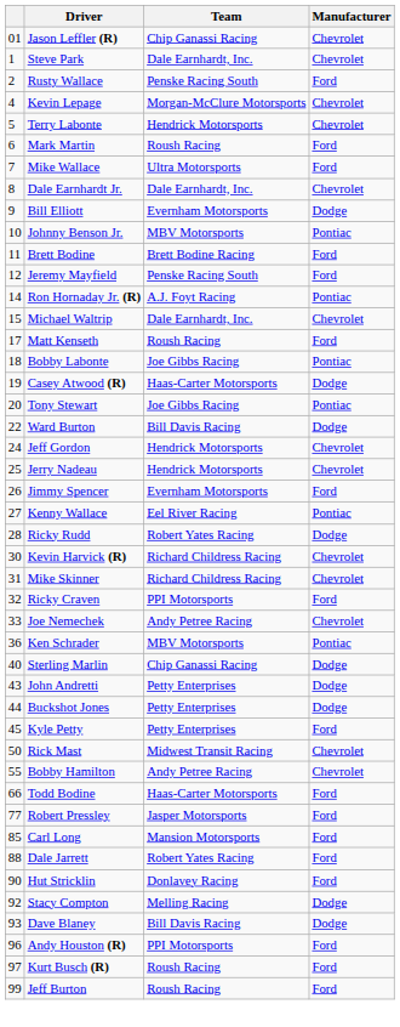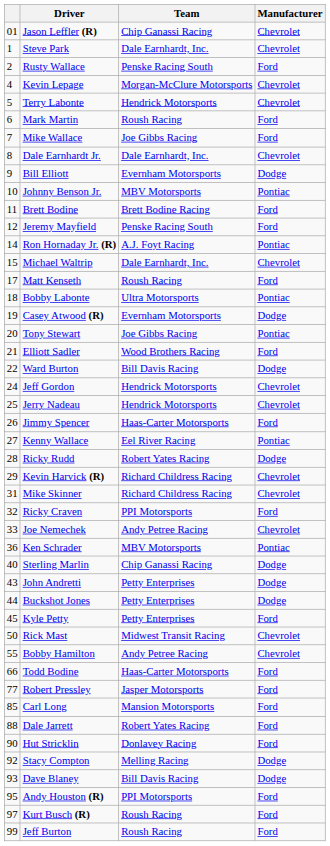 <table class="wikitable" style="font-size:95%">
 <tr>
 <th></th>
 <th>Driver</th>
 <th>Team</th>
 <th>Manufacturer</th>
 </tr>
 <tr>
 <td>01</td>
 <td><a href='#'>Jason Leffler</a> <strong>(R)</strong></td>
 <td><a href='#'>Chip Ganassi Racing</a></td>
 <td><a href='#'>Chevrolet</a></td>
 </tr>
 <tr>
 <td>1</td>
 <td><a href='#'>Steve Park</a></td>
 <td><a href='#'>Dale Earnhardt, Inc.</a></td>
 <td><a href='#'>Chevrolet</a></td>
 </tr>
 <tr>
 <td>2</td>
 <td><a href='#'>Rusty Wallace</a></td>
 <td><a href='#'>Penske Racing South</a></td>
 <td><a href='#'>Ford</a></td>
 </tr>
 <tr>
 <td>4</td>
 <td><a href='#'>Kevin Lepage</a></td>
 <td><a href='#'>Morgan-McClure Motorsports</a></td>
 <td><a href='#'>Chevrolet</a></td>
 </tr>
 <tr>
 <td>5</td>
 <td><a href='#'>Terry Labonte</a></td>
 <td><a href='#'>Hendrick Motorsports</a></td>
 <td><a href='#'>Chevrolet</a></td>
 </tr>
 <tr>
 <td>6</td>
 <td><a href='#'>Mark Martin</a></td>
 <td><a href='#'>Roush Racing</a></td>
 <td><a href='#'>Ford</a></td>
 </tr>
 <tr>
 <td>7</td>
 <td><a href='#'>Mike Wallace</a></td>
-<td><a href='#'>Ultra Motorsports</a></td>
+<td><a href='#'>Joe Gibbs Racing</a></td>
 <td><a href='#'>Ford</a></td>
 </tr>
 <tr>
 <td>8</td>
 <td><a href='#'>Dale Earnhardt Jr.</a></td>
 <td><a href='#'>Dale Earnhardt, Inc.</a></td>
 <td><a href='#'>Chevrolet</a></td>
 </tr>
 <tr>
 <td>9</td>
 <td><a href='#'>Bill Elliott</a></td>
 <td><a href='#'>Evernham Motorsports</a></td>
 <td><a href='#'>Dodge</a></td>
 </tr>
 <tr>
 <td>10</td>
 <td><a href='#'>Johnny Benson Jr.</a></td>
 <td><a href='#'>MBV Motorsports</a></td>
 <td><a href='#'>Pontiac</a></td>
 </tr>
 <tr>
 <td>11</td>
 <td><a href='#'>Brett Bodine</a></td>
 <td><a href='#'>Brett Bodine Racing</a></td>
 <td><a href='#'>Ford</a></td>
 </tr>
 <tr>
 <td>12</td>
 <td><a href='#'>Jeremy Mayfield</a></td>
 <td><a href='#'>Penske Racing South</a></td>
 <td><a href='#'>Ford</a></td>
 </tr>
 <tr>
 <td>14</td>
 <td><a href='#'>Ron Hornaday Jr.</a> <strong>(R)</strong></td>
 <td><a href='#'>A.J. Foyt Racing</a></td>
 <td><a href='#'>Pontiac</a></td>
 </tr>
 <tr>
 <td>15</td>
 <td><a href='#'>Michael Waltrip</a></td>
 <td><a href='#'>Dale Earnhardt, Inc.</a></td>
 <td><a href='#'>Chevrolet</a></td>
 </tr>
 <tr>
 <td>17</td>
 <td><a href='#'>Matt Kenseth</a></td>
 <td><a href='#'>Roush Racing</a></td>
 <td><a href='#'>Ford</a></td>
 </tr>
 <tr>
 <td>18</td>
 <td><a href='#'>Bobby Labonte</a></td>
-<td><a href='#'>Joe Gibbs Racing</a></td>
+<td><a href='#'>Ultra Motorsports</a></td>
 <td><a href='#'>Pontiac</a></td>
 </tr>
 <tr>
 <td>19</td>
 <td><a href='#'>Casey Atwood</a> <strong>(R)</strong></td>
-<td><a href='#'>Haas-Carter Motorsports</a></td>
+<td><a href='#'>Evernham Motorsports</a></td>
 <td><a href='#'>Dodge</a></td>
 </tr>
 <tr>
 <td>20</td>
 <td><a href='#'>Tony Stewart</a></td>
 <td><a href='#'>Joe Gibbs Racing</a></td>
 <td><a href='#'>Pontiac</a></td>
+</tr>
+<tr>
+<td>21</td>
+<td><a href='#'>Elliott Sadler</a></td>
+<td><a href='#'>Wood Brothers Racing</a></td>
+<td><a href='#'>Ford</a></td>
 </tr>
 <tr>
 <td>22</td>
 <td><a href='#'>Ward Burton</a></td>
 <td><a href='#'>Bill Davis Racing</a></td>
 <td><a href='#'>Dodge</a></td>
 </tr>
 <tr>
 <td>24</td>
 <td><a href='#'>Jeff Gordon</a></td>
 <td><a href='#'>Hendrick Motorsports</a></td>
 <td><a href='#'>Chevrolet</a></td>
 </tr>
 <tr>
 <td>25</td>
 <td><a href='#'>Jerry Nadeau</a></td>
 <td><a href='#'>Hendrick Motorsports</a></td>
 <td><a href='#'>Chevrolet</a></td>
 </tr>
 <tr>
 <td>26</td>
 <td><a href='#'>Jimmy Spencer</a></td>
-<td><a href='#'>Evernham Motorsports</a></td>
+<td><a href='#'>Haas-Carter Motorsports</a></td>
 <td><a href='#'>Ford</a></td>
 </tr>
 <tr>
 <td>27</td>
 <td><a href='#'>Kenny Wallace</a></td>
 <td><a href='#'>Eel River Racing</a></td>
 <td><a href='#'>Pontiac</a></td>
 </tr>
 <tr>
 <td>28</td>
 <td><a href='#'>Ricky Rudd</a></td>
 <td><a href='#'>Robert Yates Racing</a></td>
 <td><a href='#'>Dodge</a></td>
 </tr>
 <tr>
-<td>30</td>
+<td>29</td>
 <td><a href='#'>Kevin Harvick</a> <strong>(R)</strong></td>
 <td><a href='#'>Richard Childress Racing</a></td>
 <td><a href='#'>Chevrolet</a></td>
 </tr>
 <tr>
 <td>31</td>
 <td><a href='#'>Mike Skinner</a></td>
 <td><a href='#'>Richard Childress Racing</a></td>
 <td><a href='#'>Chevrolet</a></td>
 </tr>
 <tr>
 <td>32</td>
 <td><a href='#'>Ricky Craven</a></td>
 <td><a href='#'>PPI Motorsports</a></td>
 <td><a href='#'>Ford</a></td>
 </tr>
 <tr>
 <td>33</td>
 <td><a href='#'>Joe Nemechek</a></td>
 <td><a href='#'>Andy Petree Racing</a></td>
 <td><a href='#'>Chevrolet</a></td>
 </tr>
 <tr>
 <td>36</td>
 <td><a href='#'>Ken Schrader</a></td>
 <td><a href='#'>MBV Motorsports</a></td>
 <td><a href='#'>Pontiac</a></td>
 </tr>
 <tr>
 <td>40</td>
 <td><a href='#'>Sterling Marlin</a></td>
 <td><a href='#'>Chip Ganassi Racing</a></td>
 <td><a href='#'>Dodge</a></td>
 </tr>
 <tr>
 <td>43</td>
 <td><a href='#'>John Andretti</a></td>
 <td><a href='#'>Petty Enterprises</a></td>
 <td><a href='#'>Dodge</a></td>
 </tr>
 <tr>
 <td>44</td>
 <td><a href='#'>Buckshot Jones</a></td>
 <td><a href='#'>Petty Enterprises</a></td>
 <td><a href='#'>Dodge</a></td>
 </tr>
 <tr>
 <td>45</td>
 <td><a href='#'>Kyle Petty</a></td>
 <td><a href='#'>Petty Enterprises</a></td>
 <td><a href='#'>Ford</a></td>
 </tr>
 <tr>
 <td>50</td>
 <td><a href='#'>Rick Mast</a></td>
 <td><a href='#'>Midwest Transit Racing</a></td>
 <td><a href='#'>Chevrolet</a></td>
 </tr>
 <tr>
 <td>55</td>
 <td><a href='#'>Bobby Hamilton</a></td>
 <td><a href='#'>Andy Petree Racing</a></td>
 <td><a href='#'>Chevrolet</a></td>
 </tr>
 <tr>
 <td>66</td>
 <td><a href='#'>Todd Bodine</a></td>
 <td><a href='#'>Haas-Carter Motorsports</a></td>
 <td><a href='#'>Ford</a></td>
 </tr>
 <tr>
 <td>77</td>
 <td><a href='#'>Robert Pressley</a></td>
 <td><a href='#'>Jasper Motorsports</a></td>
 <td><a href='#'>Ford</a></td>
 </tr>
 <tr>
 <td>85</td>
 <td><a href='#'>Carl Long</a></td>
 <td><a href='#'>Mansion Motorsports</a></td>
 <td><a href='#'>Ford</a></td>
 </tr>
 <tr>
 <td>88</td>
 <td><a href='#'>Dale Jarrett</a></td>
 <td><a href='#'>Robert Yates Racing</a></td>
 <td><a href='#'>Ford</a></td>
 </tr>
 <tr>
 <td>90</td>
 <td><a href='#'>Hut Stricklin</a></td>
 <td><a href='#'>Donlavey Racing</a></td>
 <td><a href='#'>Ford</a></td>
 </tr>
 <tr>
 <td>92</td>
 <td><a href='#'>Stacy Compton</a></td>
 <td><a href='#'>Melling Racing</a></td>
 <td><a href='#'>Dodge</a></td>
 </tr>
 <tr>
 <td>93</td>
 <td><a href='#'>Dave Blaney</a></td>
 <td><a href='#'>Bill Davis Racing</a></td>
 <td><a href='#'>Dodge</a></td>
 </tr>
 <tr>
-<td>96</td>
+<td>95</td>
 <td><a href='#'>Andy Houston</a> <strong>(R)</strong></td>
 <td><a href='#'>PPI Motorsports</a></td>
 <td><a href='#'>Ford</a></td>
 </tr>
 <tr>
 <td>97</td>
 <td><a href='#'>Kurt Busch</a> <strong>(R)</strong></td>
 <td><a href='#'>Roush Racing</a></td>
 <td><a href='#'>Ford</a></td>
 </tr>
 <tr>
 <td>99</td>
 <td><a href='#'>Jeff Burton</a></td>
 <td><a href='#'>Roush Racing</a></td>
 <td><a href='#'>Ford</a></td>
 </tr>
 </table>
